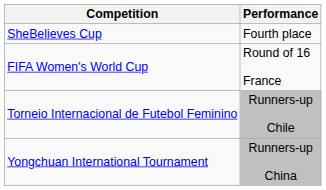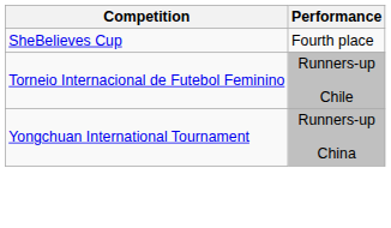 <table class="wikitable">
 <tr>
 <th>Competition</th>
 <th>Performance</th>
 </tr>
 <tr>
 <td><a href='#'>SheBelieves Cup</a></td>
 <td>Fourth place</td>
 </tr>
 <tr>
-<td><a href='#'>FIFA Women's World Cup</a></td>
-<td>Round of 16<br><br> France</td>
-</tr>
-<tr>
 <td><a href='#'>Torneio Internacional de Futebol Feminino</a></td>
 <td align=center bgcolor=silver>Runners-up<br><br> Chile</td>
 </tr>
 <tr>
 <td><a href='#'>Yongchuan International Tournament</a></td>
 <td align=center bgcolor=silver>Runners-up<br><br> China</td>
 </tr>
 </table>
